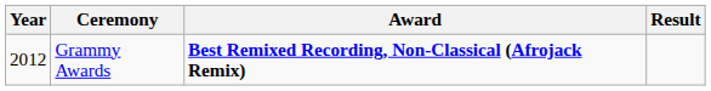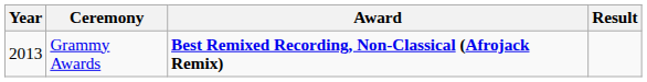 <table class="wikitable">
 <tr>
 <th>Year</th>
 <th>Ceremony</th>
 <th>Award</th>
 <th>Result</th>
 </tr>
 <tr>
-<td>2012</td>
+<td>2013</td>
 <td><a href='#'>Grammy Awards</a></td>
 <td><strong><a href='#'>Best Remixed Recording, Non-Classical</a> (<a href='#'>Afrojack</a> Remix)</strong></td>
 <td></td>
 </tr>
 </table>
